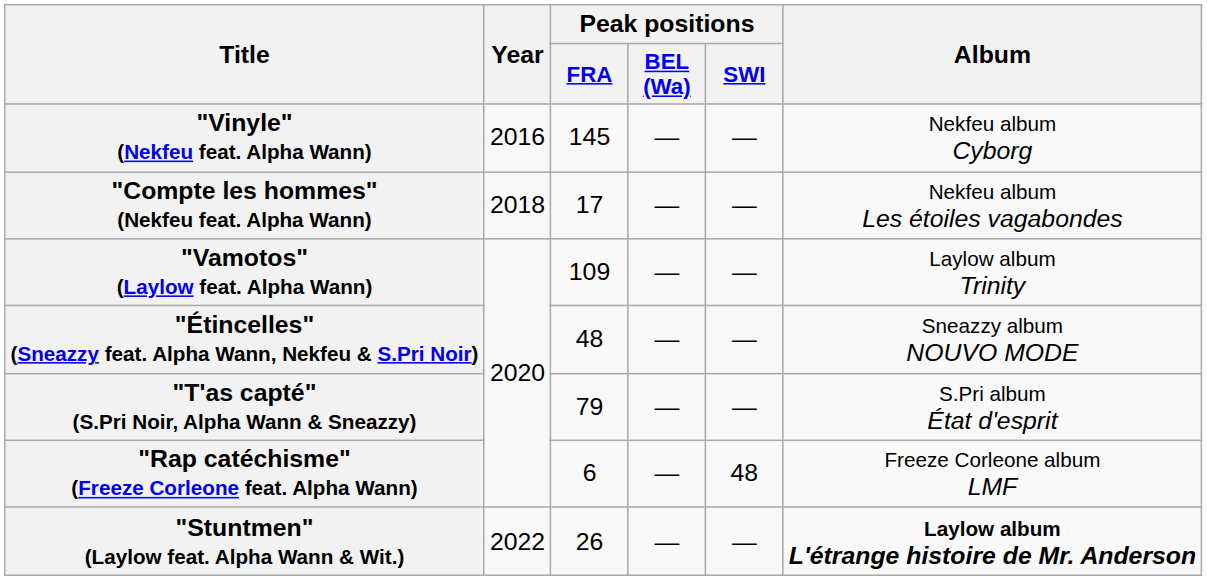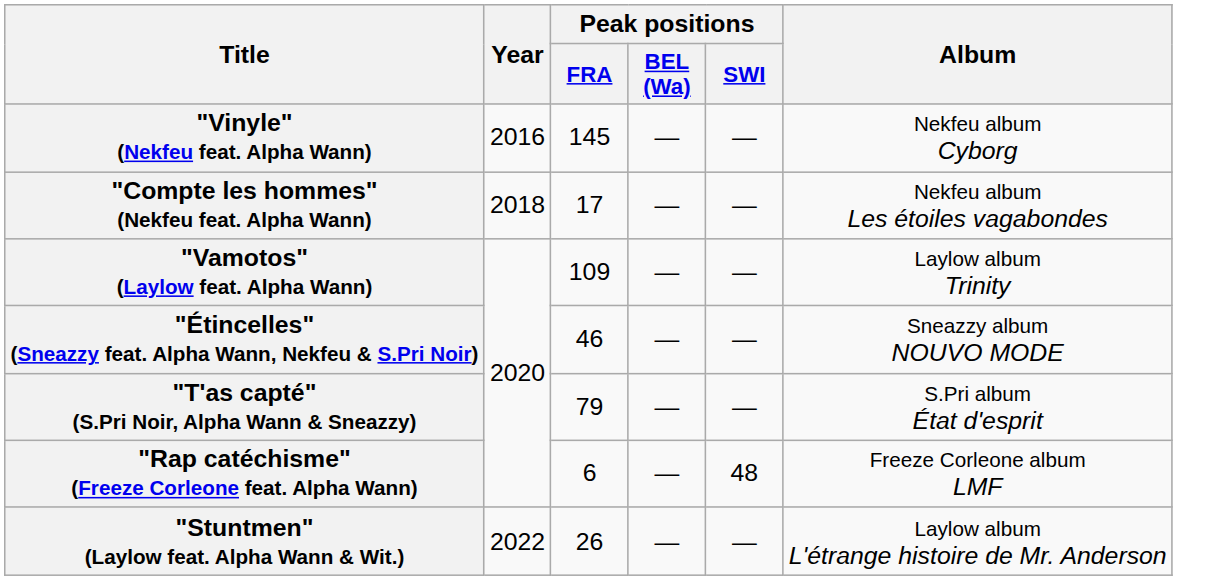 <table class="wikitable plainrowheaders" style="text-align:center">
 <tr>
 <th scope="col" rowspan="2">Title</th>
 <th scope="col" rowspan="2">Year</th>
 <th scope="col" colspan="3">Peak positions</th>
 <th scope="col" rowspan="2">Album</th>
 </tr>
 <tr>
 <th scope="col" style="width:3em;font-size:90%;"><a href='#'>FRA</a><br></th>
 <th scope="col" style="width:3em;font-size:90%;"><a href='#'>BEL <br>(Wa)</a><br></th>
 <th scope="col" style="width:3em;font-size:90%;"><a href='#'>SWI</a><br></th>
 </tr>
 <tr>
 <th scope="row">"Vinyle" <br><small>(<a href='#'>Nekfeu</a> feat. Alpha Wann)</small></th>
 <td>2016</td>
 <td>145</td>
 <td>—</td>
 <td>—</td>
 <td><small>Nekfeu album</small><br><em>Cyborg</em></td>
 </tr>
 <tr>
 <th scope="row">"Compte les hommes" <br><small>(Nekfeu feat. Alpha Wann)</small></th>
 <td>2018</td>
 <td>17</td>
 <td>—</td>
 <td>—</td>
 <td><small>Nekfeu album</small><br><em>Les étoiles vagabondes</em></td>
 </tr>
 <tr>
 <th scope="row">"Vamotos" <br><small>(<a href='#'>Laylow</a> feat. Alpha Wann)</small></th>
 <td rowspan=4>2020</td>
 <td>109</td>
 <td>—</td>
 <td>—</td>
 <td><small>Laylow album</small><br><em>Trinity</em></td>
 </tr>
 <tr>
 <th scope="row">"Étincelles" <br><small>(<a href='#'>Sneazzy</a> feat. Alpha Wann, Nekfeu & <a href='#'>S.Pri Noir</a>)</small></th>
-<td>48</td>
+<td>46</td>
 <td>—</td>
 <td>—</td>
 <td><small>Sneazzy album</small><br><em>NOUVO MODE</em></td>
 </tr>
 <tr>
 <th scope="row">"T'as capté" <br><small>(S.Pri Noir, Alpha Wann & Sneazzy)</small></th>
 <td>79</td>
 <td>—</td>
 <td>—</td>
 <td><small>S.Pri album</small><br><em>État d'esprit</em></td>
 </tr>
 <tr>
 <th scope="row">"Rap catéchisme" <br><small>(<a href='#'>Freeze Corleone</a> feat. Alpha Wann)</small></th>
 <td>6</td>
 <td>—</td>
 <td>48</td>
 <td><small>Freeze Corleone album</small><br><em>LMF</em></td>
 </tr>
 <tr>
 <th scope="row">"Stuntmen" <br><small>(Laylow feat. Alpha Wann & Wit.)</small></th>
 <td>2022</td>
 <td>26</td>
 <td>—</td>
 <td>—</td>
-<td><strong><small>Laylow album</small><br><em>L'étrange histoire de Mr. Anderson</em></strong></td>
+<td><small>Laylow album</small><br><em>L'étrange histoire de Mr. Anderson</em></td>
 </tr>
 </table>
